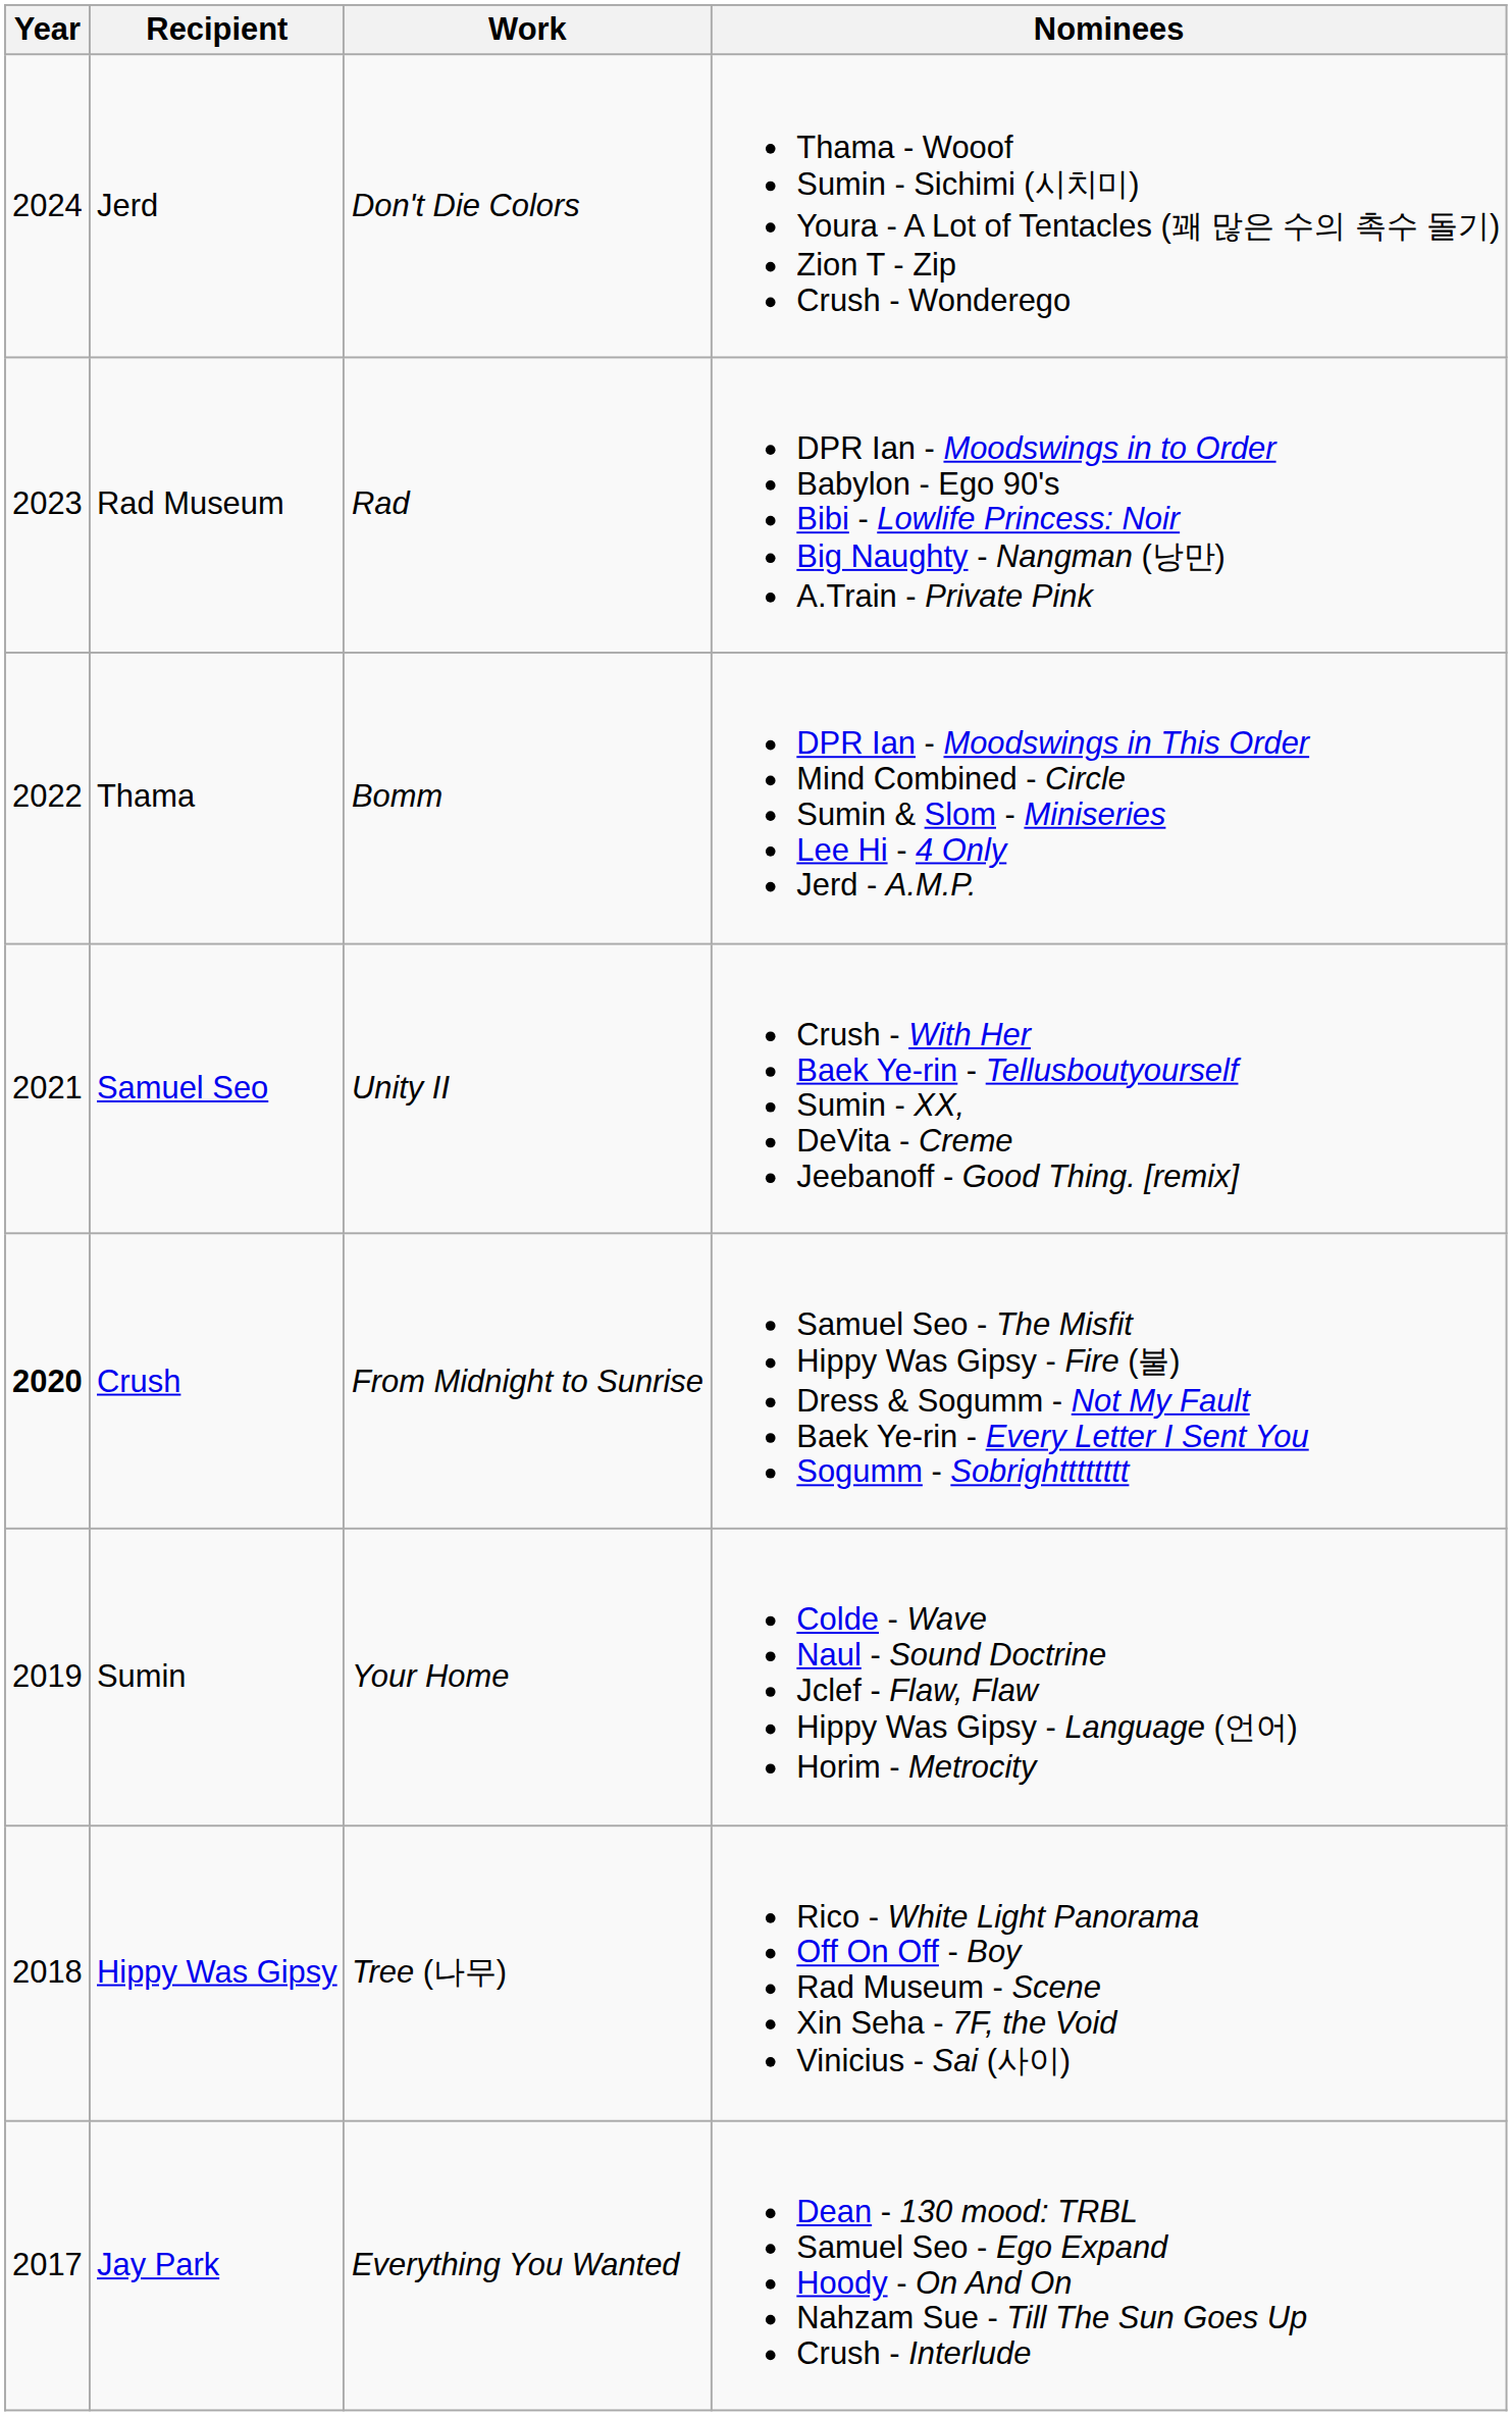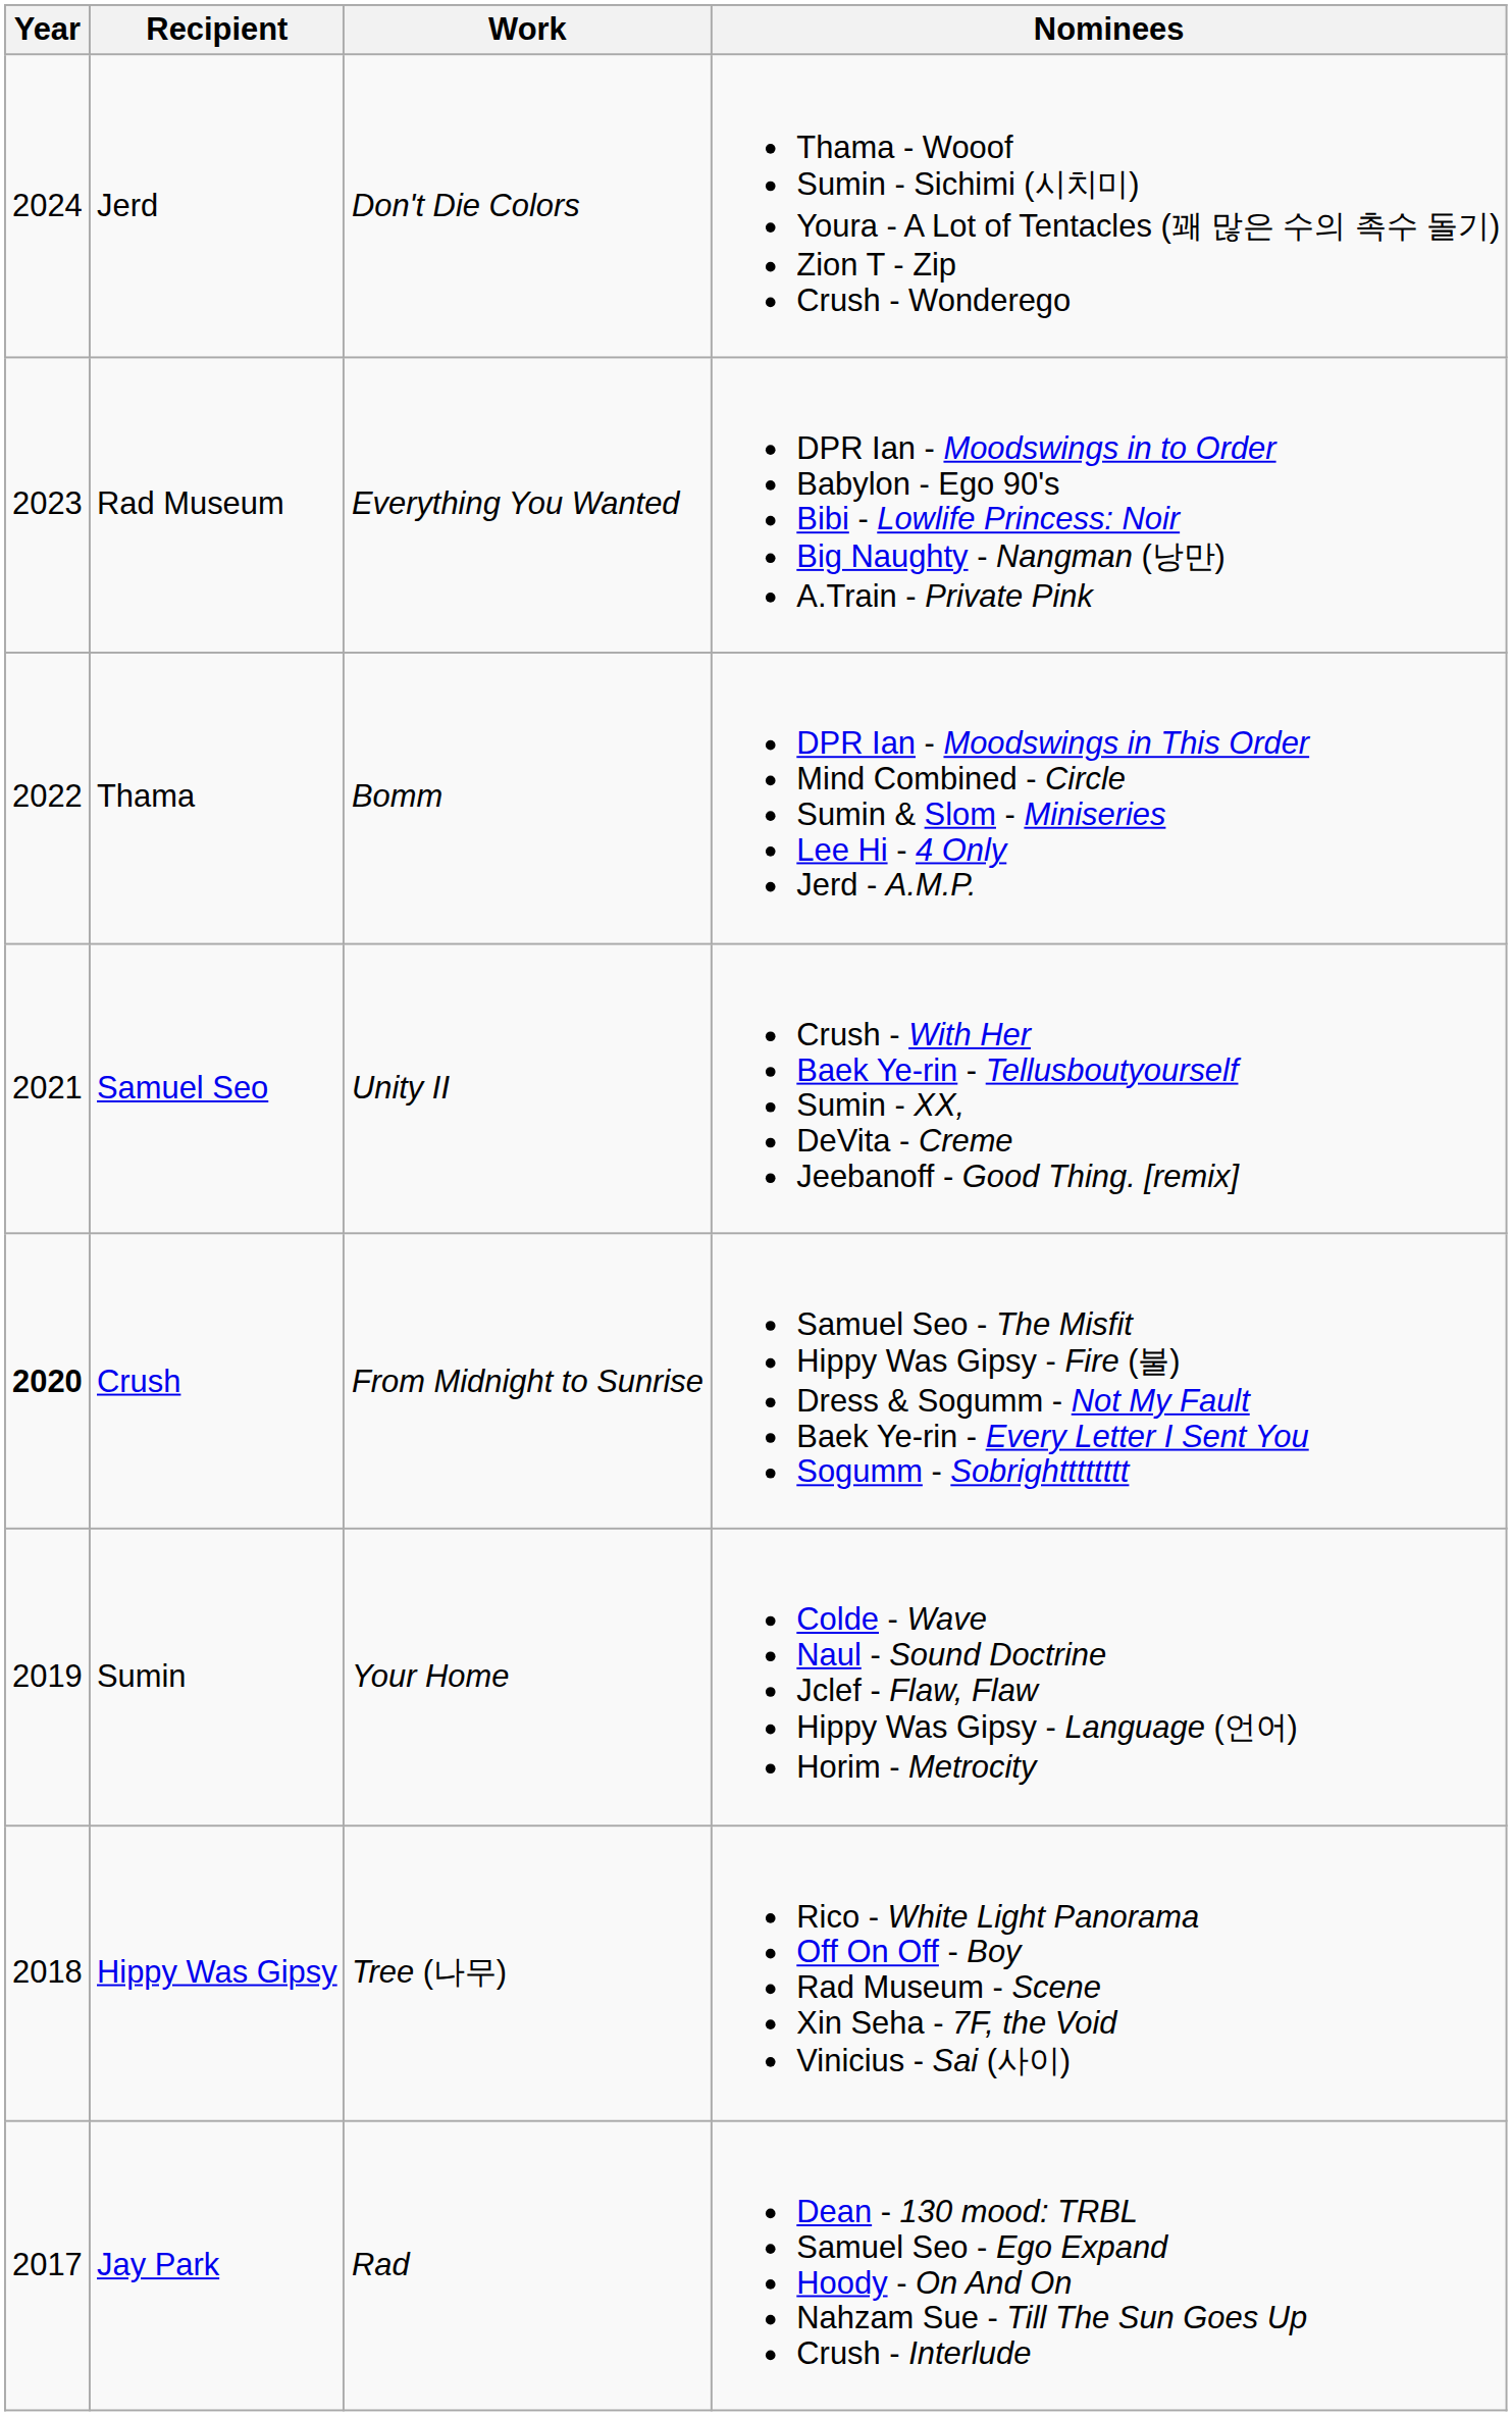 <table class="wikitable">
 <tr>
 <th>Year</th>
 <th>Recipient</th>
 <th>Work</th>
 <th>Nominees</th>
 </tr>
 <tr>
 <td>2024</td>
 <td>Jerd</td>
 <td><em>Don't Die Colors</em></td>
 <td><br><ul><li>Thama - Wooof</li><li>Sumin - Sichimi (시치미)</li><li>Youra - A Lot of Tentacles (꽤 많은 수의 촉수 돌기)</li><li>Zion T - Zip</li><li>Crush - Wonderego</li></ul></td>
 </tr>
 <tr>
 <td>2023</td>
 <td>Rad Museum</td>
-<td><em>Rad</em></td>
+<td><em>Everything You Wanted</em></td>
 <td><br><ul><li>DPR Ian - <em><a href='#'>Moodswings in to Order</a></em></li><li>Babylon - Ego 90's</li><li><a href='#'>Bibi</a> - <em><a href='#'>Lowlife Princess: Noir</a></em></li><li><a href='#'>Big Naughty</a> - <em>Nangman</em> (낭만)</li><li>A.Train - <em>Private Pink</em></li></ul></td>
 </tr>
 <tr>
 <td>2022</td>
 <td>Thama</td>
 <td><em>Bomm</em></td>
 <td><br><ul><li><a href='#'>DPR Ian</a> - <em><a href='#'>Moodswings in This Order</a></em></li><li>Mind Combined - <em>Circle</em></li><li>Sumin & <a href='#'>Slom</a> - <em><a href='#'>Miniseries</a></em></li><li><a href='#'>Lee Hi</a> - <em><a href='#'>4 Only</a></em></li><li>Jerd - <em>A.M.P.</em></li></ul></td>
 </tr>
 <tr>
 <td>2021</td>
 <td><a href='#'>Samuel Seo</a></td>
 <td><em>Unity II</em></td>
 <td><br><ul><li>Crush - <em><a href='#'>With Her</a></em></li><li><a href='#'>Baek Ye-rin</a> - <em><a href='#'>Tellusboutyourself</a></em></li><li>Sumin - <em>XX,</em></li><li>DeVita - <em>Creme</em></li><li>Jeebanoff - <em>Good Thing. [remix]</em></li></ul></td>
 </tr>
 <tr>
 <td><strong>2020</strong></td>
 <td><a href='#'>Crush</a></td>
 <td><em>From Midnight to Sunrise</em></td>
 <td><br><ul><li>Samuel Seo - <em>The Misfit</em></li><li>Hippy Was Gipsy - <em>Fire</em> (불)</li><li>Dress & Sogumm - <em><a href='#'>Not My Fault</a></em></li><li>Baek Ye-rin - <em><a href='#'>Every Letter I Sent You</a></em></li><li><a href='#'>Sogumm</a> - <em><a href='#'>Sobrightttttttt</a></em></li></ul></td>
 </tr>
 <tr>
 <td>2019</td>
 <td>Sumin</td>
 <td><em>Your Home</em></td>
 <td><br><ul><li><a href='#'>Colde</a> - <em>Wave</em></li><li><a href='#'>Naul</a> - <em>Sound Doctrine</em></li><li>Jclef - <em>Flaw, Flaw</em></li><li>Hippy Was Gipsy - <em>Language</em> (언어)</li><li>Horim - <em>Metrocity</em></li></ul></td>
 </tr>
 <tr>
 <td>2018</td>
 <td><a href='#'>Hippy Was Gipsy</a></td>
 <td><em>Tree</em> (나무)</td>
 <td><br><ul><li>Rico - <em>White Light Panorama</em></li><li><a href='#'>Off On Off</a> - <em>Boy</em></li><li>Rad Museum - <em>Scene</em></li><li>Xin Seha - <em>7F, the Void</em></li><li>Vinicius - <em>Sai</em> (사이)</li></ul></td>
 </tr>
 <tr>
 <td>2017</td>
 <td><a href='#'>Jay Park</a></td>
-<td><em>Everything You Wanted</em></td>
+<td><em>Rad</em></td>
 <td><br><ul><li><a href='#'>Dean</a> - <em>130 mood: TRBL</em></li><li>Samuel Seo - <em>Ego Expand</em></li><li><a href='#'>Hoody</a> - <em>On And On</em></li><li>Nahzam Sue - <em>Till The Sun Goes Up</em></li><li>Crush - <em>Interlude</em></li></ul></td>
 </tr>
 </table>
